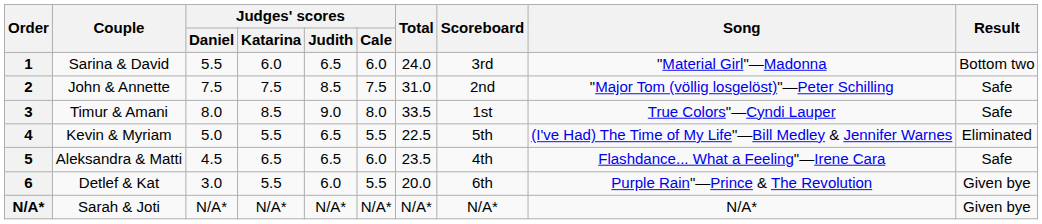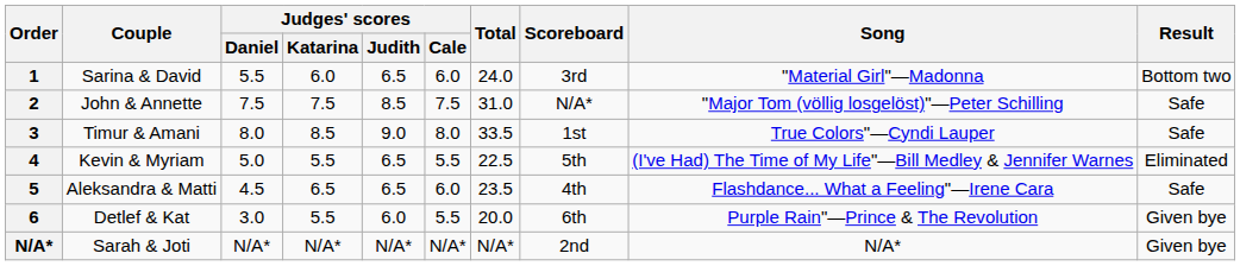 <table class="wikitable plainrowheaders" style="text-align:center;">
 <tr>
 <th scope="col" rowspan=2>Order</th>
 <th scope="col" rowspan=2>Couple</th>
 <th scope="col" colspan=4>Judges' scores</th>
 <th scope="col" rowspan=2>Total</th>
 <th scope="col" rowspan=2>Scoreboard</th>
 <th scope="col" rowspan=2>Song</th>
 <th scope="col" rowspan=2>Result</th>
 </tr>
 <tr>
 <th scope="col">Daniel</th>
 <th>Katarina</th>
 <th>Judith</th>
 <th>Cale</th>
 </tr>
 <tr>
 <th scope="col">1</th>
 <td>Sarina & David</td>
 <td>5.5</td>
 <td>6.0</td>
 <td>6.5</td>
 <td>6.0</td>
 <td>24.0</td>
 <td>3rd</td>
 <td>"<a href='#'>Material Girl</a>"—<a href='#'>Madonna</a></td>
 <td>Bottom two</td>
 </tr>
 <tr>
 <th scope="col">2</th>
 <td>John & Annette</td>
 <td>7.5</td>
 <td>7.5</td>
 <td>8.5</td>
 <td>7.5</td>
 <td>31.0</td>
-<td>2nd</td>
+<td>N/A*</td>
 <td>"<a href='#'>Major Tom (völlig losgelöst)</a>"—<a href='#'>Peter Schilling</a></td>
 <td>Safe</td>
 </tr>
 <tr>
 <th scope="col">3</th>
 <td>Timur & Amani</td>
 <td>8.0</td>
 <td>8.5</td>
 <td>9.0</td>
 <td>8.0</td>
 <td>33.5</td>
 <td>1st</td>
 <td><a href='#'>True Colors</a>"—<a href='#'>Cyndi Lauper</a></td>
 <td>Safe</td>
 </tr>
 <tr>
 <th scope="col">4</th>
 <td>Kevin & Myriam</td>
 <td>5.0</td>
 <td>5.5</td>
 <td>6.5</td>
 <td>5.5</td>
 <td>22.5</td>
 <td>5th</td>
 <td><a href='#'>(I've Had) The Time of My Life</a>"—<a href='#'>Bill Medley</a> & <a href='#'>Jennifer Warnes</a></td>
 <td>Eliminated</td>
 </tr>
 <tr>
 <th scope="col">5</th>
 <td>Aleksandra & Matti</td>
 <td>4.5</td>
 <td>6.5</td>
 <td>6.5</td>
 <td>6.0</td>
 <td>23.5</td>
 <td>4th</td>
 <td><a href='#'>Flashdance... What a Feeling</a>"—<a href='#'>Irene Cara</a></td>
 <td>Safe</td>
 </tr>
 <tr>
 <th scope="col">6</th>
 <td>Detlef & Kat</td>
 <td>3.0</td>
 <td>5.5</td>
 <td>6.0</td>
 <td>5.5</td>
 <td>20.0</td>
 <td>6th</td>
 <td><a href='#'>Purple Rain</a>"—<a href='#'>Prince</a> & <a href='#'>The Revolution</a></td>
 <td>Given bye</td>
 </tr>
 <tr>
 <th scope="col">N/A*</th>
 <td>Sarah & Joti</td>
 <td>N/A*</td>
 <td>N/A*</td>
 <td>N/A*</td>
 <td>N/A*</td>
 <td>N/A*</td>
-<td>N/A*</td>
+<td>2nd</td>
 <td>N/A*</td>
 <td>Given bye</td>
 </tr>
 </table>
